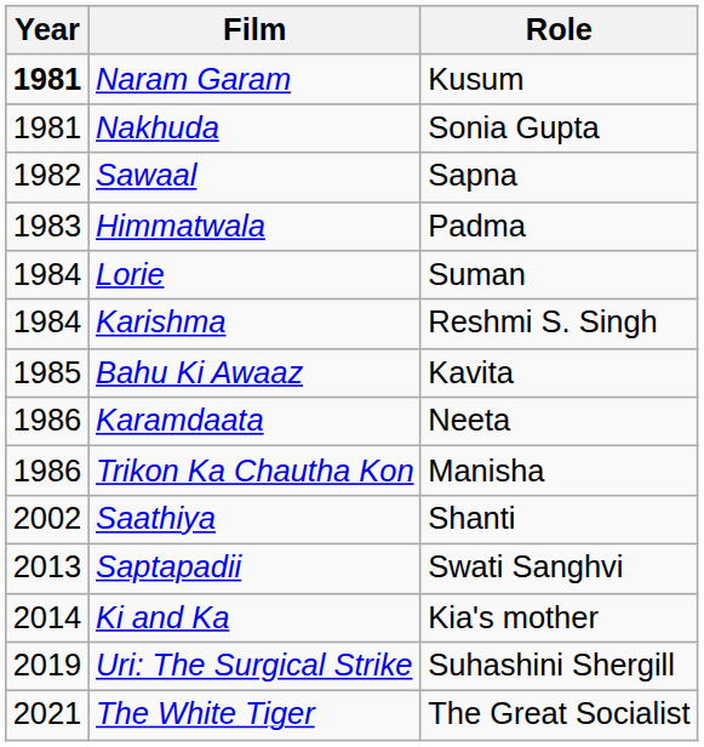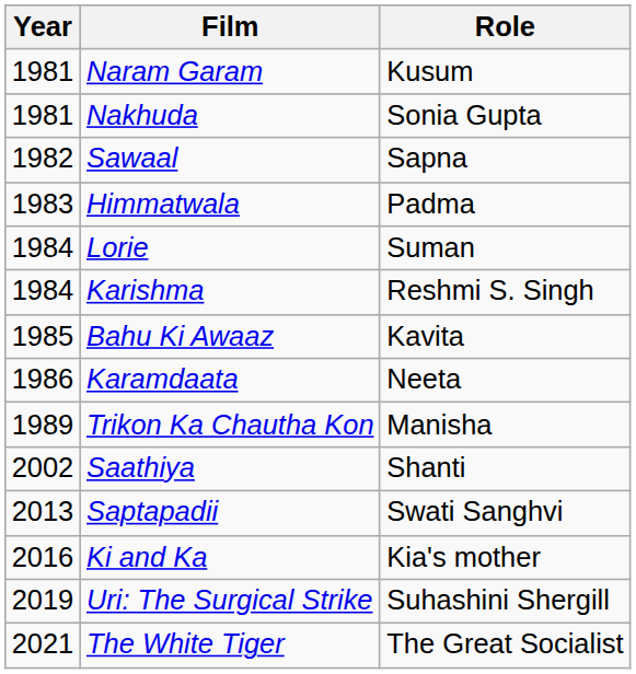 <table class="wikitable">
 <tr>
 <th>Year</th>
 <th>Film</th>
 <th>Role</th>
 </tr>
 <tr>
-<td><strong>1981</strong></td>
+<td>1981</td>
 <td><em><a href='#'>Naram Garam</a></em></td>
 <td>Kusum</td>
 </tr>
 <tr 1991>
 <td>1981</td>
 <td><em><a href='#'>Nakhuda</a></em></td>
 <td>Sonia Gupta</td>
 </tr>
 <tr>
 <td>1982</td>
 <td><em><a href='#'>Sawaal</a></em></td>
 <td>Sapna</td>
 </tr>
 <tr>
 <td>1983</td>
 <td><em><a href='#'>Himmatwala</a></em></td>
 <td>Padma</td>
 </tr>
 <tr>
 <td>1984</td>
 <td><em><a href='#'>Lorie</a></em></td>
 <td>Suman</td>
 </tr>
 <tr>
 <td>1984</td>
 <td><em><a href='#'>Karishma</a></em></td>
 <td>Reshmi S. Singh</td>
 </tr>
 <tr>
 <td>1985</td>
 <td><em><a href='#'>Bahu Ki Awaaz</a></em></td>
 <td>Kavita</td>
 </tr>
 <tr>
 <td>1986</td>
 <td><em><a href='#'>Karamdaata</a></em></td>
 <td>Neeta</td>
 </tr>
 <tr>
-<td>1986</td>
+<td>1989</td>
 <td><em><a href='#'>Trikon Ka Chautha Kon</a></em></td>
 <td>Manisha</td>
 </tr>
 <tr>
 <td>2002</td>
 <td><em><a href='#'>Saathiya</a></em></td>
 <td>Shanti</td>
 </tr>
 <tr>
 <td>2013</td>
 <td><em><a href='#'>Saptapadii</a></em></td>
 <td>Swati Sanghvi</td>
 </tr>
 <tr>
-<td>2014</td>
+<td>2016</td>
 <td><em><a href='#'>Ki and Ka</a></em></td>
 <td>Kia's mother</td>
 </tr>
 <tr>
 <td>2019</td>
 <td><em><a href='#'>Uri: The Surgical Strike</a></em></td>
 <td>Suhashini Shergill</td>
 </tr>
 <tr>
 <td>2021</td>
 <td><em><a href='#'>The White Tiger</a></em></td>
 <td>The Great Socialist</td>
 </tr>
 </table>
